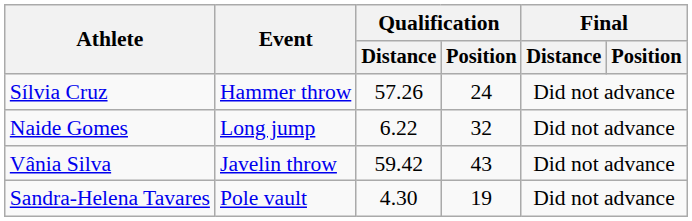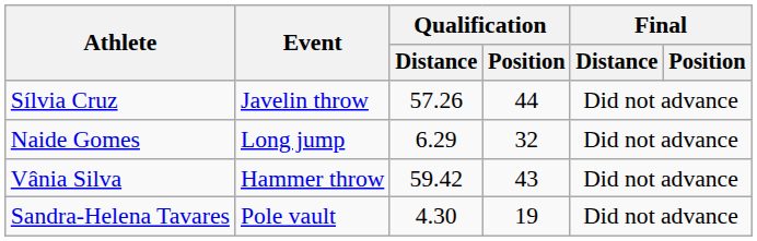 <table class=wikitable style="font-size:90%">
 <tr>
 <th rowspan="2">Athlete</th>
 <th rowspan="2">Event</th>
 <th colspan="2">Qualification</th>
 <th colspan="2">Final</th>
 </tr>
 <tr style="font-size:95%">
 <th>Distance</th>
 <th>Position</th>
 <th>Distance</th>
 <th>Position</th>
 </tr>
 <tr align=center>
 <td align=left><a href='#'>Sílvia Cruz</a></td>
-<td align=left><a href='#'>Hammer throw</a></td>
+<td align=left><a href='#'>Javelin throw</a></td>
 <td>57.26</td>
-<td>24</td>
+<td>44</td>
 <td colspan=2>Did not advance</td>
 </tr>
 <tr align=center>
 <td align=left><a href='#'>Naide Gomes</a></td>
 <td align=left><a href='#'>Long jump</a></td>
-<td>6.22</td>
+<td>6.29</td>
 <td>32</td>
 <td colspan=2>Did not advance</td>
 </tr>
 <tr align=center>
 <td align=left><a href='#'>Vânia Silva</a></td>
-<td align=left><a href='#'>Javelin throw</a></td>
+<td align=left><a href='#'>Hammer throw</a></td>
 <td>59.42</td>
 <td>43</td>
 <td colspan=2>Did not advance</td>
 </tr>
 <tr align=center>
 <td align=left><a href='#'>Sandra-Helena Tavares</a></td>
 <td align=left><a href='#'>Pole vault</a></td>
 <td>4.30</td>
 <td>19</td>
 <td colspan=2>Did not advance</td>
 </tr>
 </table>
